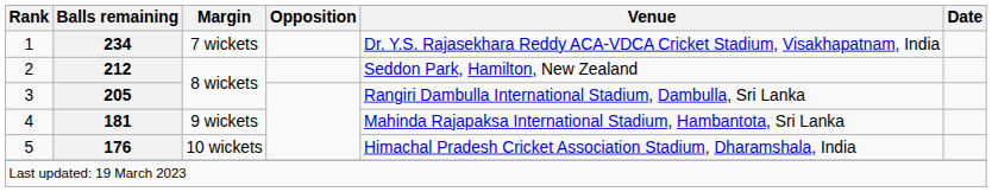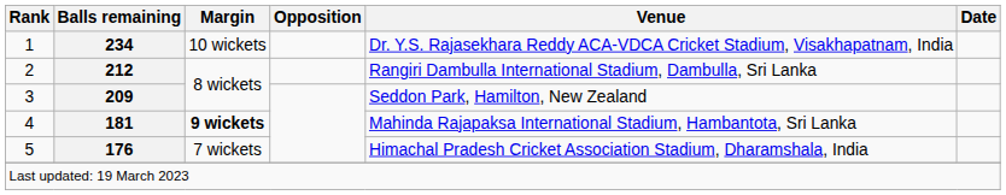 <table class="wikitable sortable">
 <tr>
 <th scope=col>Rank</th>
 <th scope=col>Balls remaining</th>
 <th scope=col>Margin</th>
 <th scope=col>Opposition</th>
 <th scope=col>Venue</th>
 <th scope=col>Date</th>
 </tr>
 <tr>
 <td align=center>1</td>
 <th scope=row style=text-align:center;>234</th>
-<td scope=row style=text-align:center;>7 wickets</td>
+<td scope=row style=text-align:center;>10 wickets</td>
 <td></td>
 <td><a href='#'>Dr. Y.S. Rajasekhara Reddy ACA-VDCA Cricket Stadium</a>, <a href='#'>Visakhapatnam</a>, India</td>
 <td></td>
 </tr>
 <tr>
 <td align=center>2</td>
 <th scope=row style=text-align:center;>212</th>
 <td scope=row style=text-align:center; rowspan=2>8 wickets</td>
 <td></td>
-<td><a href='#'>Seddon Park</a>, <a href='#'>Hamilton</a>, New Zealand</td>
+<td><a href='#'>Rangiri Dambulla International Stadium</a>, <a href='#'>Dambulla</a>, Sri Lanka</td>
 <td></td>
 </tr>
 <tr>
 <td align=center>3</td>
-<th scope=row style=text-align:center;>205</th>
+<th scope=row style=text-align:center;>209</th>
 <td rowspan=3></td>
-<td><a href='#'>Rangiri Dambulla International Stadium</a>, <a href='#'>Dambulla</a>, Sri Lanka</td>
+<td><a href='#'>Seddon Park</a>, <a href='#'>Hamilton</a>, New Zealand</td>
 <td></td>
 </tr>
 <tr>
 <td align=center>4</td>
 <th scope=row style=text-align:center;>181</th>
-<td scope=row style=text-align:center;>9 wickets</td>
+<td scope=row style=text-align:center;><strong>9 wickets</strong></td>
 <td><a href='#'>Mahinda Rajapaksa International Stadium</a>, <a href='#'>Hambantota</a>, Sri Lanka</td>
 <td></td>
 </tr>
 <tr>
 <td align=center>5</td>
 <th scope=row style=text-align:center;>176</th>
-<td scope=row style=text-align:center;>10 wickets</td>
+<td scope=row style=text-align:center;>7 wickets</td>
 <td><a href='#'>Himachal Pradesh Cricket Association Stadium</a>, <a href='#'>Dharamshala</a>, India</td>
 <td></td>
 </tr>
 <tr>
 </tr>
 <tr class=sortbottom>
 <td colspan=6><small>Last updated: 19 March 2023</small></td>
 </tr>
 </table>
